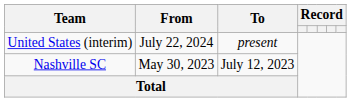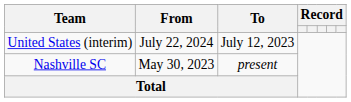 <table class="wikitable" style="text-align:center">
 <tr>
 <th rowspan="2">Team</th>
 <th rowspan="2">From</th>
 <th rowspan="2">To</th>
 <th colspan="8">Record</th>
 </tr>
 <tr>
 <th></th>
 <th></th>
 <th></th>
 <th></th>
 <th></th>
 </tr>
 <tr>
 <td><a href='#'>United States</a> (interim)</td>
 <td>July 22, 2024</td>
-<td><em>present</em><br></td>
+<td>July 12, 2023<br></td>
 </tr>
 <tr>
 <td><a href='#'>Nashville SC</a></td>
 <td>May 30, 2023</td>
-<td>July 12, 2023<br></td>
+<td><em>present</em><br></td>
 </tr>
 <tr>
 <th colspan="3">Total<br></th>
 </tr>
 </table>
